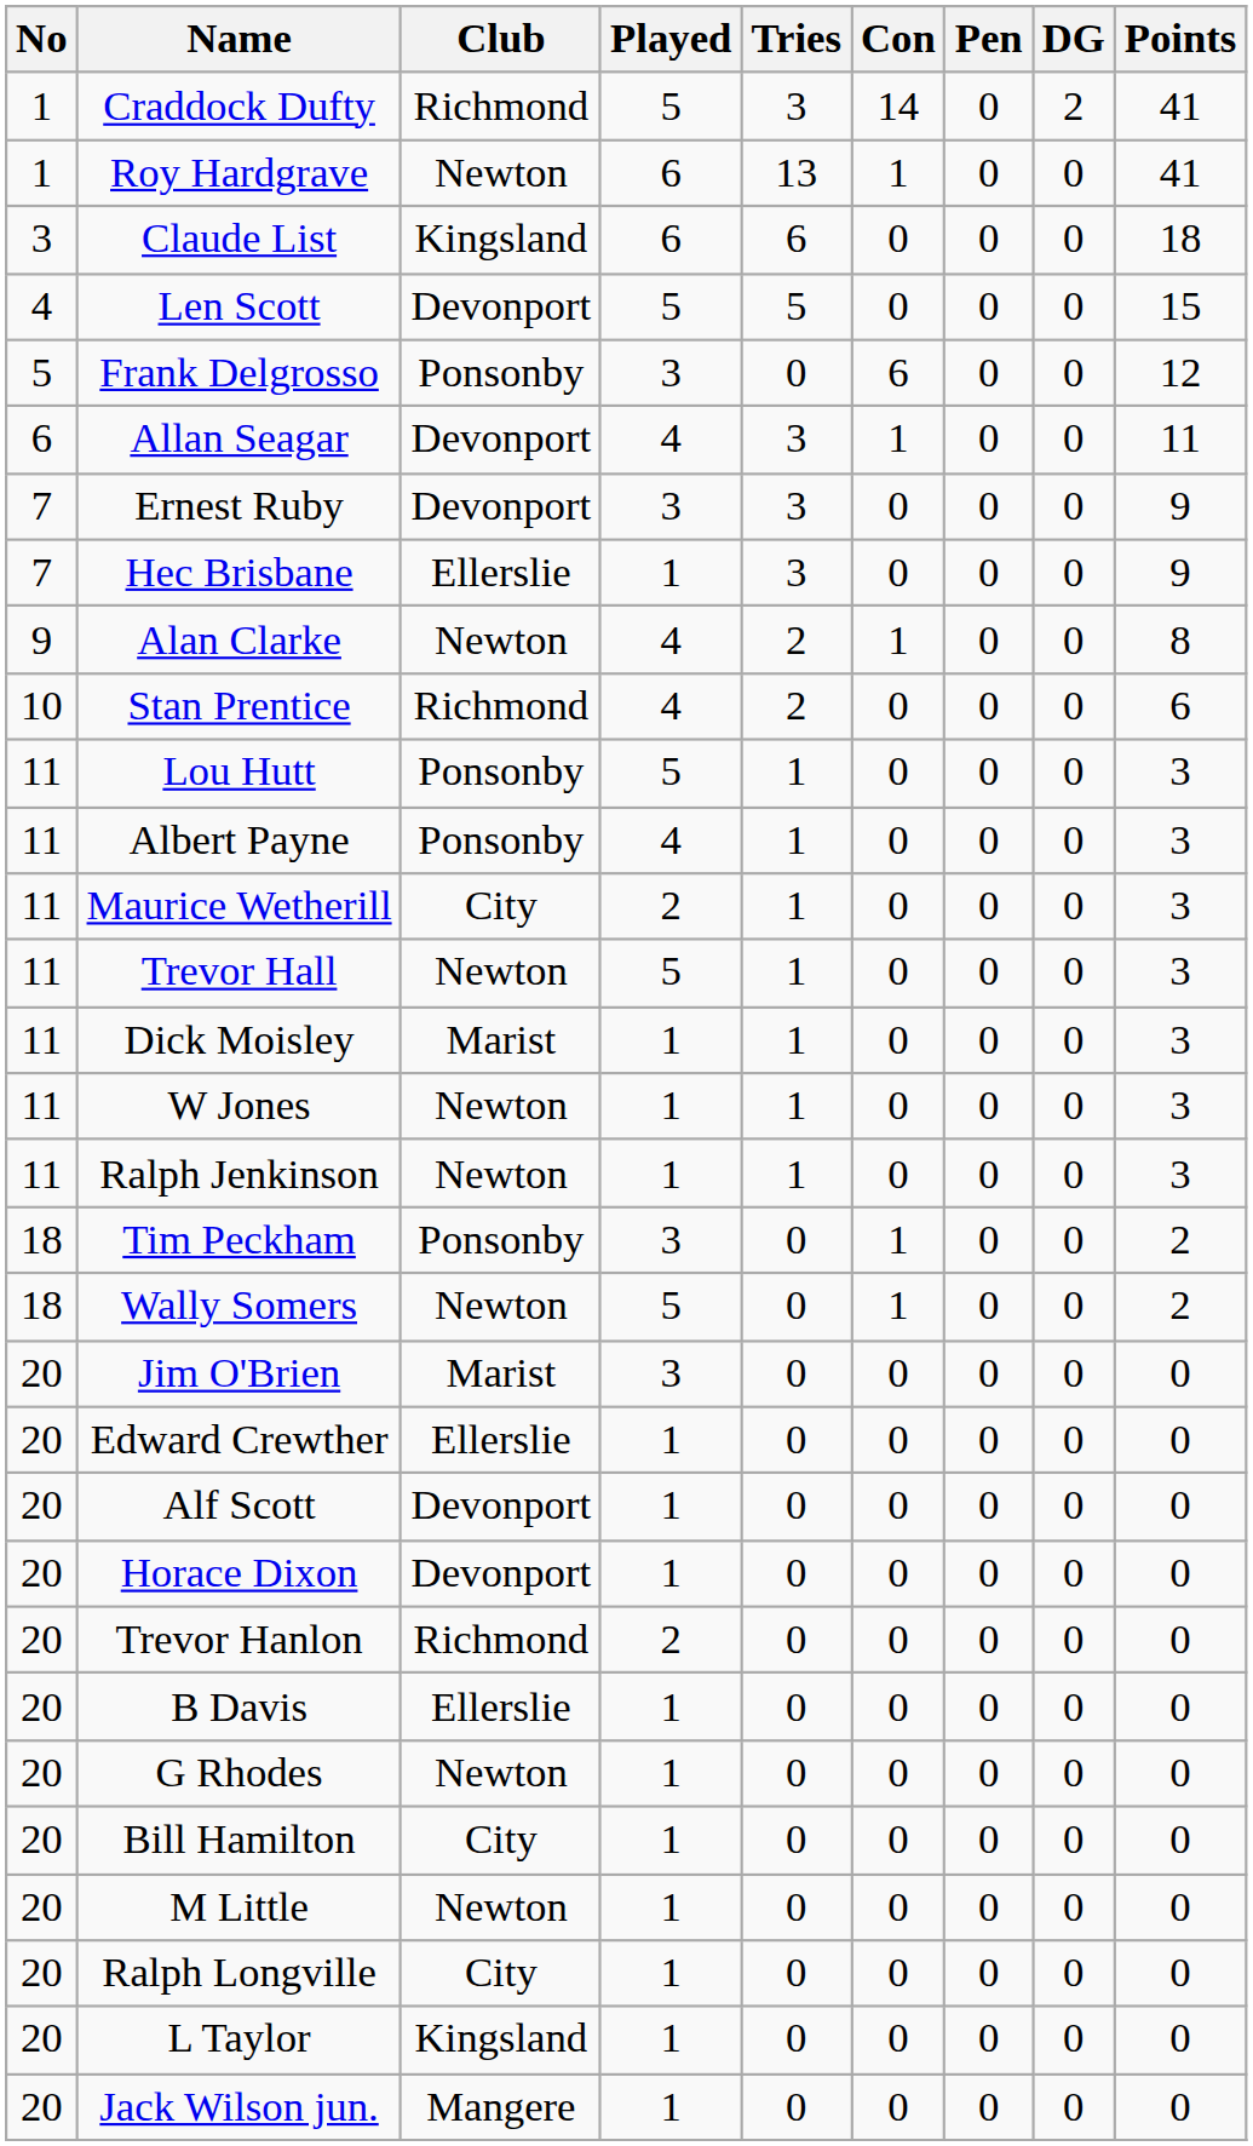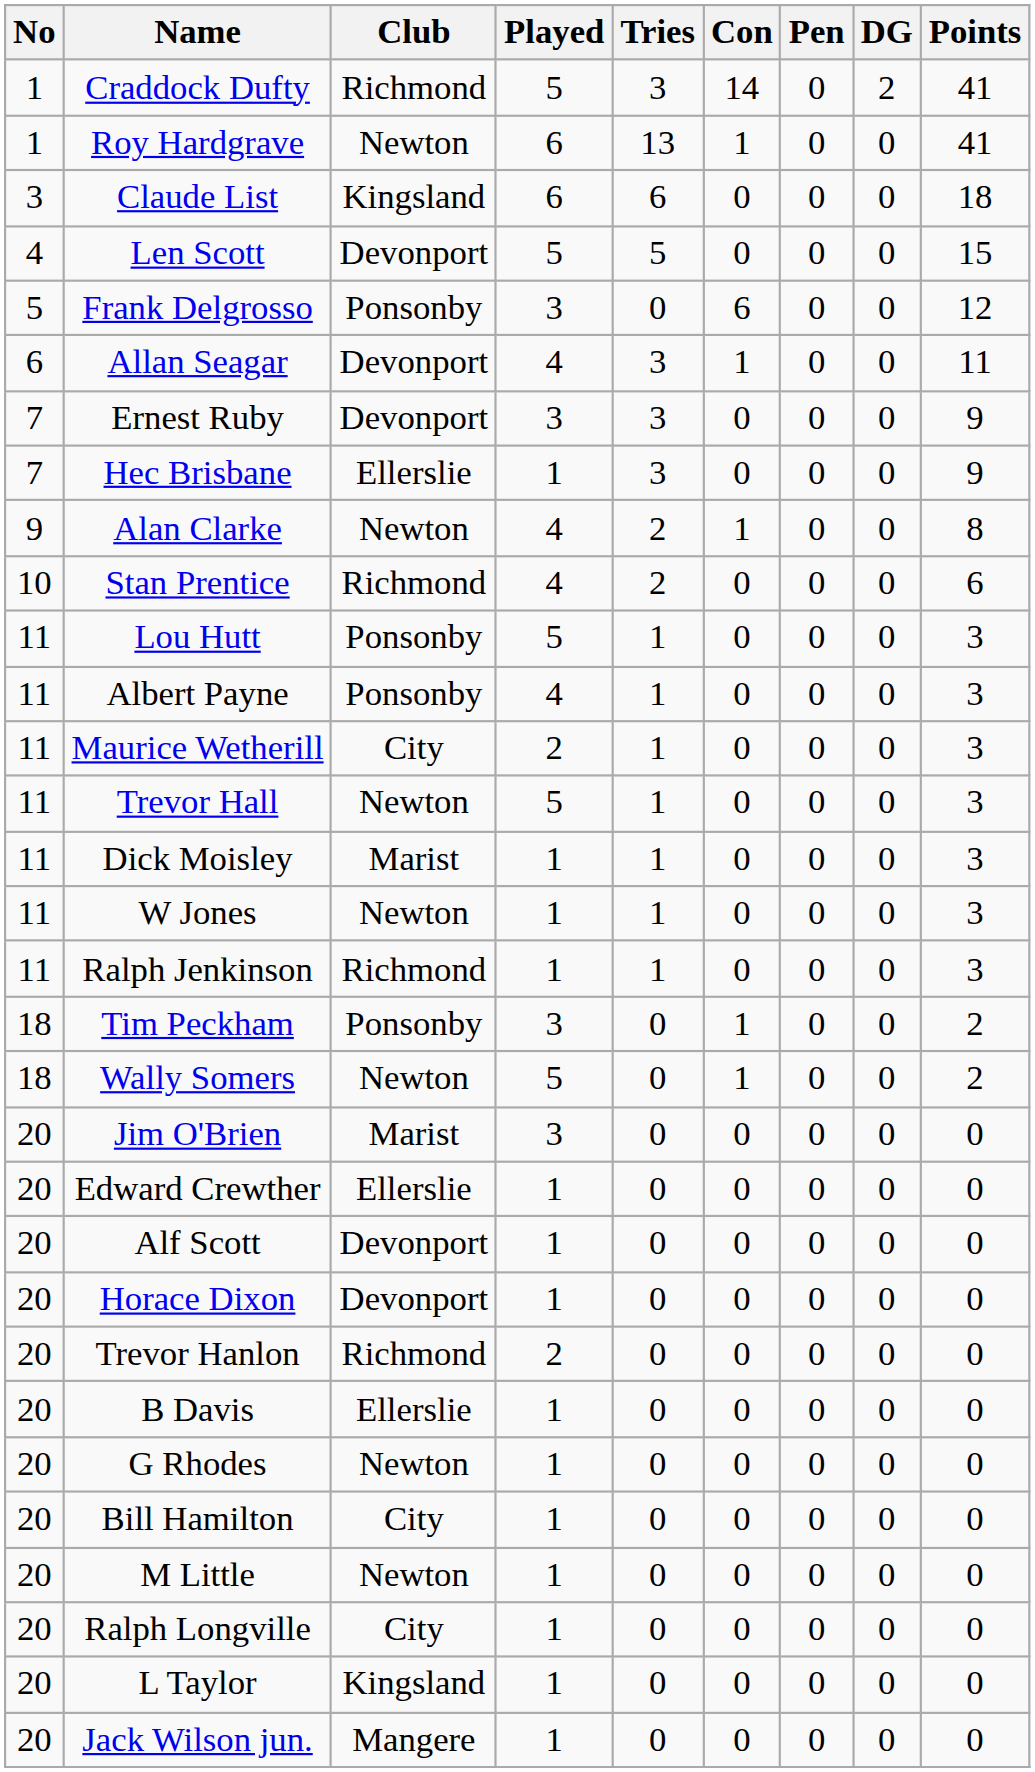 <table class="wikitable sortable" style="text-align: center;">
 <tr>
 <th>No</th>
 <th>Name</th>
 <th>Club</th>
 <th>Played</th>
 <th>Tries</th>
 <th>Con</th>
 <th>Pen</th>
 <th>DG</th>
 <th>Points</th>
 </tr>
 <tr>
 <td>1</td>
 <td><a href='#'>Craddock Dufty</a></td>
 <td>Richmond</td>
 <td>5</td>
 <td>3</td>
 <td>14</td>
 <td>0</td>
 <td>2</td>
 <td>41</td>
 </tr>
 <tr>
 <td>1</td>
 <td><a href='#'>Roy Hardgrave</a></td>
 <td>Newton</td>
 <td>6</td>
 <td>13</td>
 <td>1</td>
 <td>0</td>
 <td>0</td>
 <td>41</td>
 </tr>
 <tr>
 <td>3</td>
 <td><a href='#'>Claude List</a></td>
 <td>Kingsland</td>
 <td>6</td>
 <td>6</td>
 <td>0</td>
 <td>0</td>
 <td>0</td>
 <td>18</td>
 </tr>
 <tr>
 <td>4</td>
 <td><a href='#'>Len Scott</a></td>
 <td>Devonport</td>
 <td>5</td>
 <td>5</td>
 <td>0</td>
 <td>0</td>
 <td>0</td>
 <td>15</td>
 </tr>
 <tr>
 <td>5</td>
 <td><a href='#'>Frank Delgrosso</a></td>
 <td>Ponsonby</td>
 <td>3</td>
 <td>0</td>
 <td>6</td>
 <td>0</td>
 <td>0</td>
 <td>12</td>
 </tr>
 <tr>
 <td>6</td>
 <td><a href='#'>Allan Seagar</a></td>
 <td>Devonport</td>
 <td>4</td>
 <td>3</td>
 <td>1</td>
 <td>0</td>
 <td>0</td>
 <td>11</td>
 </tr>
 <tr>
 <td>7</td>
 <td>Ernest Ruby</td>
 <td>Devonport</td>
 <td>3</td>
 <td>3</td>
 <td>0</td>
 <td>0</td>
 <td>0</td>
 <td>9</td>
 </tr>
 <tr>
 <td>7</td>
 <td><a href='#'>Hec Brisbane</a></td>
 <td>Ellerslie</td>
 <td>1</td>
 <td>3</td>
 <td>0</td>
 <td>0</td>
 <td>0</td>
 <td>9</td>
 </tr>
 <tr>
 <td>9</td>
 <td><a href='#'>Alan Clarke</a></td>
 <td>Newton</td>
 <td>4</td>
 <td>2</td>
 <td>1</td>
 <td>0</td>
 <td>0</td>
 <td>8</td>
 </tr>
 <tr>
 <td>10</td>
 <td><a href='#'>Stan Prentice</a></td>
 <td>Richmond</td>
 <td>4</td>
 <td>2</td>
 <td>0</td>
 <td>0</td>
 <td>0</td>
 <td>6</td>
 </tr>
 <tr>
 <td>11</td>
 <td><a href='#'>Lou Hutt</a></td>
 <td>Ponsonby</td>
 <td>5</td>
 <td>1</td>
 <td>0</td>
 <td>0</td>
 <td>0</td>
 <td>3</td>
 </tr>
 <tr>
 <td>11</td>
 <td>Albert Payne</td>
 <td>Ponsonby</td>
 <td>4</td>
 <td>1</td>
 <td>0</td>
 <td>0</td>
 <td>0</td>
 <td>3</td>
 </tr>
 <tr>
 <td>11</td>
 <td><a href='#'>Maurice Wetherill</a></td>
 <td>City</td>
 <td>2</td>
 <td>1</td>
 <td>0</td>
 <td>0</td>
 <td>0</td>
 <td>3</td>
 </tr>
 <tr>
 <td>11</td>
 <td><a href='#'>Trevor Hall</a></td>
 <td>Newton</td>
 <td>5</td>
 <td>1</td>
 <td>0</td>
 <td>0</td>
 <td>0</td>
 <td>3</td>
 </tr>
 <tr>
 <td>11</td>
 <td>Dick Moisley</td>
 <td>Marist</td>
 <td>1</td>
 <td>1</td>
 <td>0</td>
 <td>0</td>
 <td>0</td>
 <td>3</td>
 </tr>
 <tr>
 <td>11</td>
 <td>W Jones</td>
 <td>Newton</td>
 <td>1</td>
 <td>1</td>
 <td>0</td>
 <td>0</td>
 <td>0</td>
 <td>3</td>
 </tr>
 <tr>
 <td>11</td>
 <td>Ralph Jenkinson</td>
-<td>Newton</td>
+<td>Richmond</td>
 <td>1</td>
 <td>1</td>
 <td>0</td>
 <td>0</td>
 <td>0</td>
 <td>3</td>
 </tr>
 <tr>
 <td>18</td>
 <td><a href='#'>Tim Peckham</a></td>
 <td>Ponsonby</td>
 <td>3</td>
 <td>0</td>
 <td>1</td>
 <td>0</td>
 <td>0</td>
 <td>2</td>
 </tr>
 <tr>
 <td>18</td>
 <td><a href='#'>Wally Somers</a></td>
 <td>Newton</td>
 <td>5</td>
 <td>0</td>
 <td>1</td>
 <td>0</td>
 <td>0</td>
 <td>2</td>
 </tr>
 <tr>
 <td>20</td>
 <td><a href='#'>Jim O'Brien</a></td>
 <td>Marist</td>
 <td>3</td>
 <td>0</td>
 <td>0</td>
 <td>0</td>
 <td>0</td>
 <td>0</td>
 </tr>
 <tr>
 <td>20</td>
 <td>Edward Crewther</td>
 <td>Ellerslie</td>
 <td>1</td>
 <td>0</td>
 <td>0</td>
 <td>0</td>
 <td>0</td>
 <td>0</td>
 </tr>
 <tr>
 <td>20</td>
 <td>Alf Scott</td>
 <td>Devonport</td>
 <td>1</td>
 <td>0</td>
 <td>0</td>
 <td>0</td>
 <td>0</td>
 <td>0</td>
 </tr>
 <tr>
 <td>20</td>
 <td><a href='#'>Horace Dixon</a></td>
 <td>Devonport</td>
 <td>1</td>
 <td>0</td>
 <td>0</td>
 <td>0</td>
 <td>0</td>
 <td>0</td>
 </tr>
 <tr>
 <td>20</td>
 <td>Trevor Hanlon</td>
 <td>Richmond</td>
 <td>2</td>
 <td>0</td>
 <td>0</td>
 <td>0</td>
 <td>0</td>
 <td>0</td>
 </tr>
 <tr>
 <td>20</td>
 <td>B Davis</td>
 <td>Ellerslie</td>
 <td>1</td>
 <td>0</td>
 <td>0</td>
 <td>0</td>
 <td>0</td>
 <td>0</td>
 </tr>
 <tr>
 <td>20</td>
 <td>G Rhodes</td>
 <td>Newton</td>
 <td>1</td>
 <td>0</td>
 <td>0</td>
 <td>0</td>
 <td>0</td>
 <td>0</td>
 </tr>
 <tr>
 <td>20</td>
 <td>Bill Hamilton</td>
 <td>City</td>
 <td>1</td>
 <td>0</td>
 <td>0</td>
 <td>0</td>
 <td>0</td>
 <td>0</td>
 </tr>
 <tr>
 <td>20</td>
 <td>M Little</td>
 <td>Newton</td>
 <td>1</td>
 <td>0</td>
 <td>0</td>
 <td>0</td>
 <td>0</td>
 <td>0</td>
 </tr>
 <tr>
 <td>20</td>
 <td>Ralph Longville</td>
 <td>City</td>
 <td>1</td>
 <td>0</td>
 <td>0</td>
 <td>0</td>
 <td>0</td>
 <td>0</td>
 </tr>
 <tr>
 <td>20</td>
 <td>L Taylor</td>
 <td>Kingsland</td>
 <td>1</td>
 <td>0</td>
 <td>0</td>
 <td>0</td>
 <td>0</td>
 <td>0</td>
 </tr>
 <tr>
 <td>20</td>
 <td><a href='#'>Jack Wilson jun.</a></td>
 <td>Mangere</td>
 <td>1</td>
 <td>0</td>
 <td>0</td>
 <td>0</td>
 <td>0</td>
 <td>0</td>
 </tr>
 <tr>
 </tr>
 </table>
